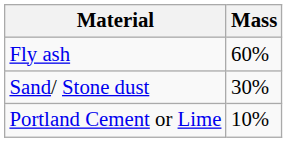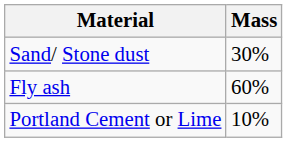 <table class=wikitable>
 <tr>
 <th>Material</th>
 <th>Mass</th>
-</tr>
-<tr>
-<td><a href='#'>Fly ash</a></td>
-<td>60%</td>
 </tr>
 <tr water>
 <td><a href='#'>Sand</a>/ <a href='#'>Stone dust</a></td>
 <td>30%</td>
 </tr>
 <tr>
+<td><a href='#'>Fly ash</a></td>
+<td>60%</td>
+</tr>
+<tr>
 <td><a href='#'>Portland Cement</a> or <a href='#'>Lime</a></td>
 <td>10%</td>
 </tr>
 </table>
